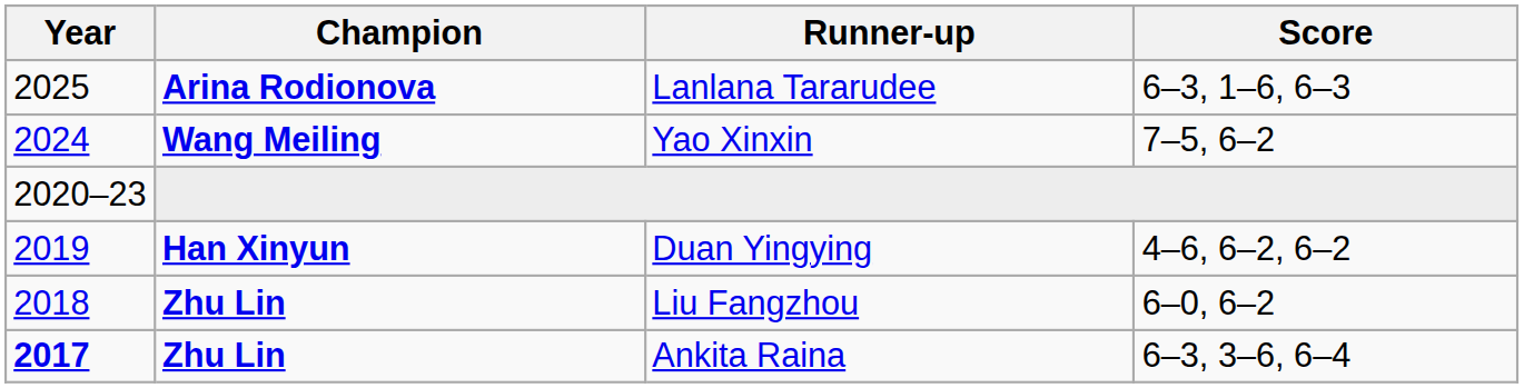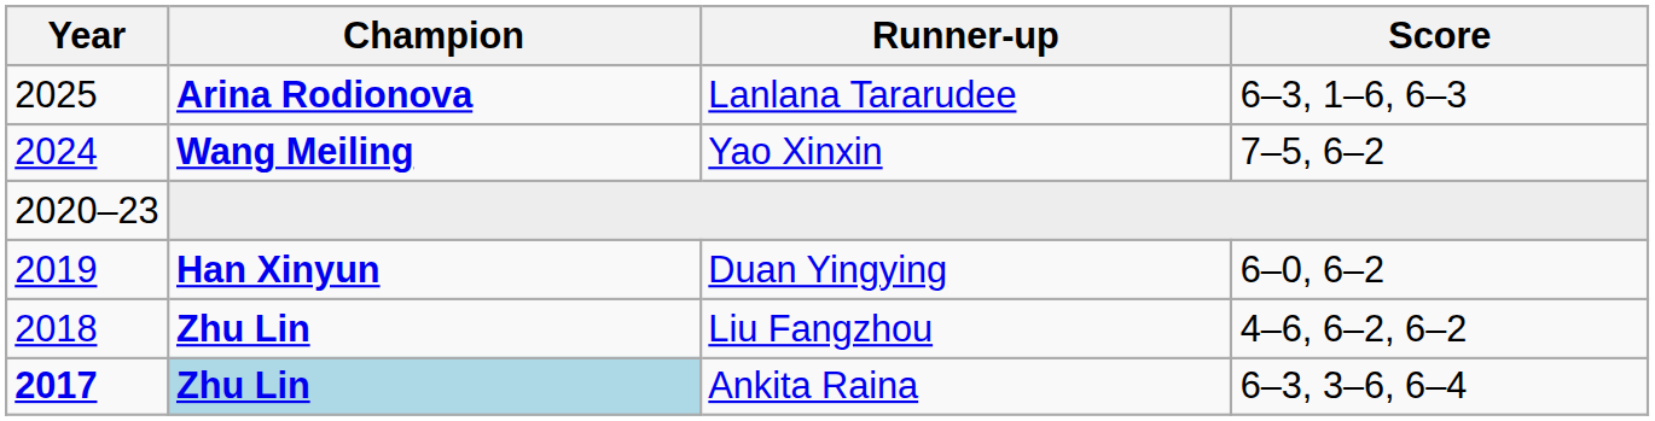 <table class="wikitable" style="font-size:90%">
 <tr>
 <th>Year</th>
 <th width="200">Champion</th>
 <th width="200">Runner-up</th>
 <th width="155">Score</th>
 </tr>
 <tr>
 <td>2025</td>
 <td><strong> <a href='#'>Arina Rodionova</a></strong></td>
 <td> <a href='#'>Lanlana Tararudee</a></td>
 <td>6–3, 1–6, 6–3</td>
 </tr>
 <tr>
 <td><a href='#'>2024</a></td>
 <td> <strong><a href='#'>Wang Meiling</a></strong></td>
 <td> <a href='#'>Yao Xinxin</a></td>
 <td>7–5, 6–2</td>
 </tr>
 <tr>
 <td>2020–23</td>
 <td colspan=3 bgcolor="#ededed"></td>
 </tr>
 <tr>
 <td><a href='#'>2019</a></td>
 <td> <strong><a href='#'>Han Xinyun</a></strong></td>
 <td> <a href='#'>Duan Yingying</a></td>
-<td>4–6, 6–2, 6–2</td>
+<td>6–0, 6–2</td>
 </tr>
 <tr>
 <td><a href='#'>2018</a></td>
 <td> <strong><a href='#'>Zhu Lin</a></strong></td>
 <td> <a href='#'>Liu Fangzhou</a></td>
-<td>6–0, 6–2</td>
+<td>4–6, 6–2, 6–2</td>
 </tr>
 <tr>
 <td><strong><a href='#'>2017</a></strong></td>
-<td> <strong><a href='#'>Zhu Lin</a></strong></td>
+<td style="background: lightblue;"> <strong><a href='#'>Zhu Lin</a></strong></td>
 <td> <a href='#'>Ankita Raina</a></td>
 <td>6–3, 3–6, 6–4</td>
 </tr>
 </table>
